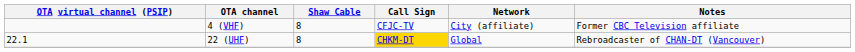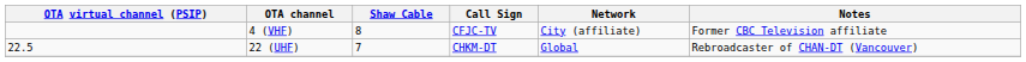 <table class="wikitable sortable" width="100%">
 <tr>
 <th><a href='#'>OTA</a> <a href='#'>virtual channel</a> (<a href='#'>PSIP</a>)</th>
 <th>OTA channel</th>
 <th><a href='#'>Shaw Cable</a></th>
 <th>Call Sign</th>
 <th>Network</th>
 <th>Notes</th>
 </tr>
 <tr>
 <td></td>
 <td>4 (<a href='#'>VHF</a>)</td>
 <td>8</td>
 <td><a href='#'>CFJC-TV</a></td>
 <td><a href='#'>City</a> (affiliate)</td>
 <td>Former <a href='#'>CBC Television</a> affiliate</td>
 </tr>
 <tr>
-<td>22.1</td>
+<td>22.5</td>
 <td>22 (<a href='#'>UHF</a>)</td>
-<td>8</td>
-<td style="background: gold;"><a href='#'>CHKM-DT</a></td>
+<td>7</td>
+<td><a href='#'>CHKM-DT</a></td>
 <td><a href='#'>Global</a></td>
 <td>Rebroadcaster of <a href='#'>CHAN-DT</a> (<a href='#'>Vancouver</a>)</td>
 </tr>
 <tr>
 </tr>
 </table>
